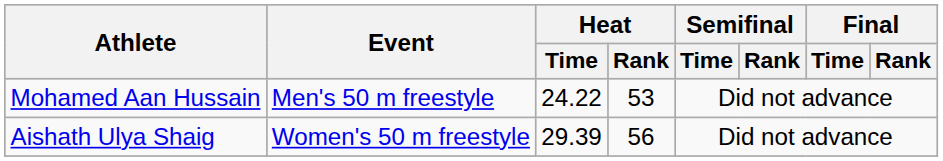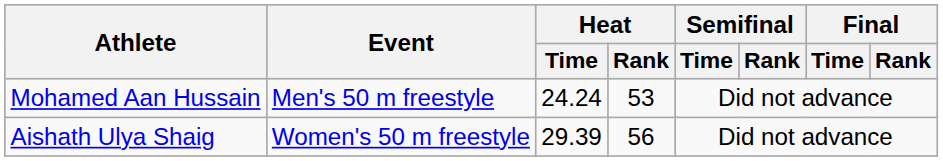 <table class=wikitable style="font-size:90%">
 <tr>
 <th rowspan="2">Athlete</th>
 <th rowspan="2">Event</th>
 <th colspan="2">Heat</th>
 <th colspan="2">Semifinal</th>
 <th colspan="2">Final</th>
 </tr>
 <tr style="font-size:95%">
 <th>Time</th>
 <th>Rank</th>
 <th>Time</th>
 <th>Rank</th>
 <th>Time</th>
 <th>Rank</th>
 </tr>
 <tr align=center>
 <td align=left><a href='#'>Mohamed Aan Hussain</a></td>
 <td align=left><a href='#'>Men's 50 m freestyle</a></td>
-<td>24.22</td>
+<td>24.24</td>
 <td>53</td>
 <td colspan=4>Did not advance</td>
 </tr>
 <tr align=center>
 <td align=left><a href='#'>Aishath Ulya Shaig</a></td>
 <td align=left><a href='#'>Women's 50 m freestyle</a></td>
 <td>29.39</td>
 <td>56</td>
 <td colspan=4>Did not advance</td>
 </tr>
 </table>
